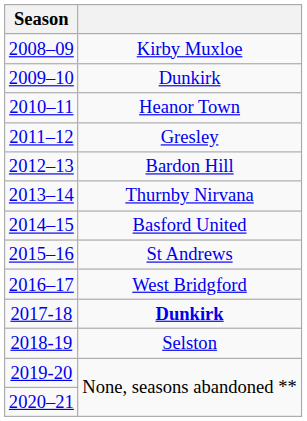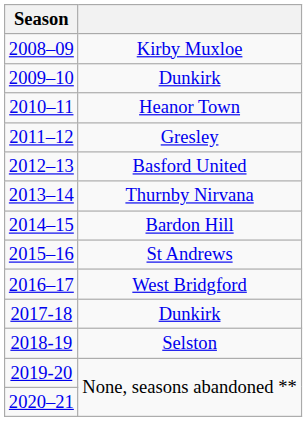 <table class="wikitable" style="text-align: center">
 <tr>
 <th>Season</th>
 <th></th>
 </tr>
 <tr>
 <td><a href='#'>2008–09</a></td>
 <td><a href='#'>Kirby Muxloe</a></td>
 </tr>
 <tr>
 <td><a href='#'>2009–10</a></td>
 <td><a href='#'>Dunkirk</a></td>
 </tr>
 <tr>
 <td><a href='#'>2010–11</a></td>
 <td><a href='#'>Heanor Town</a></td>
 </tr>
 <tr>
 <td><a href='#'>2011–12</a></td>
 <td><a href='#'>Gresley</a></td>
 </tr>
 <tr>
 <td><a href='#'>2012–13</a></td>
-<td><a href='#'>Bardon Hill</a></td>
+<td><a href='#'>Basford United</a></td>
 </tr>
 <tr>
 <td><a href='#'>2013–14</a></td>
 <td><a href='#'>Thurnby Nirvana</a></td>
 </tr>
 <tr>
 <td><a href='#'>2014–15</a></td>
-<td><a href='#'>Basford United</a></td>
+<td><a href='#'>Bardon Hill</a></td>
 </tr>
 <tr>
 <td><a href='#'>2015–16</a></td>
 <td><a href='#'>St Andrews</a></td>
 </tr>
 <tr>
 <td><a href='#'>2016–17</a></td>
 <td><a href='#'>West Bridgford</a></td>
 </tr>
 <tr>
 <td><a href='#'>2017-18</a></td>
-<td><strong><a href='#'>Dunkirk</a></strong></td>
+<td><a href='#'>Dunkirk</a></td>
 </tr>
 <tr>
 <td><a href='#'>2018-19</a></td>
 <td><a href='#'>Selston</a></td>
 </tr>
 <tr>
 <td><a href='#'>2019-20</a></td>
 <td rowspan=2>None, seasons abandoned **</td>
 </tr>
 <tr>
 <td><a href='#'>2020–21</a></td>
 </tr>
 </table>
